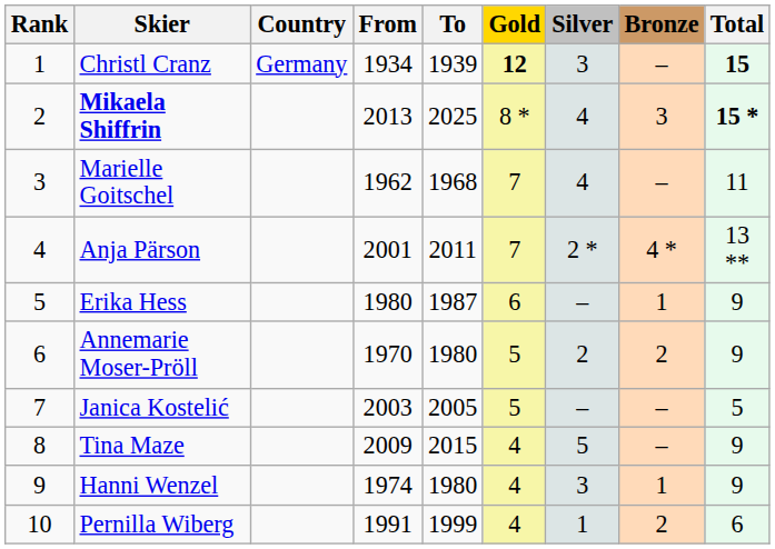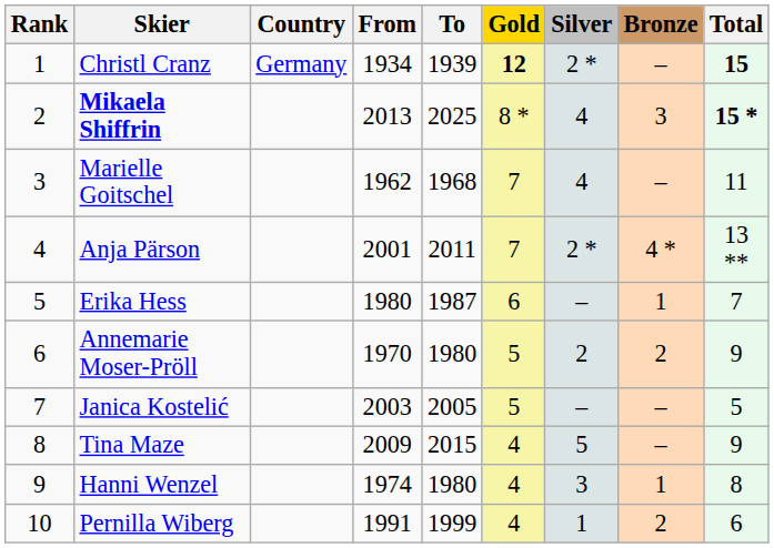 <table class="wikitable plainrowheaders" width=80% style="text-align:center;">
 <tr style="background-color:#EDEDED;">
 <th class="hintergrundfarbe5" style="width:1em">Rank</th>
 <th class="hintergrundfarbe5">Skier</th>
 <th class="hintergrundfarbe5">Country</th>
 <th class="hintergrundfarbe5">From</th>
 <th class="hintergrundfarbe5">To</th>
 <th style="background:    gold; width:8%">Gold</th>
 <th style="background:  silver; width:8%">Silver</th>
 <th style="background: #CC9966; width:8%">Bronze</th>
 <th class="hintergrundfarbe5" style="width:8%">Total</th>
 </tr>
 <tr>
 <td>1</td>
 <td align="left"><a href='#'>Christl Cranz</a></td>
 <td align="left"> <a href='#'>Germany</a></td>
 <td>1934</td>
 <td>1939</td>
 <td bgcolor="#F7F6A8"><strong>12</strong></td>
-<td bgcolor="#DCE5E5">3</td>
+<td bgcolor="#DCE5E5"> 2 *</td>
 <td bgcolor="#FFDAB9">–</td>
 <td bgcolor="#E7FAEC"><strong>15</strong></td>
 </tr>
 <tr align="center">
 <td>2</td>
 <td align="left"><strong><a href='#'>Mikaela Shiffrin</a></strong></td>
 <td align="left"></td>
 <td>2013</td>
 <td>2025</td>
 <td bgcolor="#F7F6A8"> 8 *</td>
 <td bgcolor="#DCE5E5">4</td>
 <td bgcolor="#FFDAB9">3</td>
 <td bgcolor="#E7FAEC"><strong> 15 *</strong></td>
 </tr>
 <tr align="center">
 <td>3</td>
 <td align="left"><a href='#'>Marielle Goitschel</a></td>
 <td align="left"></td>
 <td>1962</td>
 <td>1968</td>
 <td bgcolor="#F7F6A8">7</td>
 <td bgcolor="#DCE5E5">4</td>
 <td bgcolor="#FFDAB9">–</td>
 <td bgcolor="#E7FAEC">11</td>
 </tr>
 <tr align="center">
 <td>4</td>
 <td align="left"><a href='#'>Anja Pärson</a></td>
 <td align="left"></td>
 <td>2001</td>
 <td>2011</td>
 <td bgcolor="#F7F6A8">7</td>
 <td bgcolor="#DCE5E5"> 2 *</td>
 <td bgcolor="#FFDAB9"> 4 *</td>
 <td bgcolor="#E7FAEC"> 13 **</td>
 </tr>
 <tr align="center">
 <td>5</td>
 <td align="left"><a href='#'>Erika Hess</a></td>
 <td align="left"></td>
 <td>1980</td>
 <td>1987</td>
 <td bgcolor="#F7F6A8">6</td>
 <td bgcolor="#DCE5E5">–</td>
 <td bgcolor="#FFDAB9">1</td>
-<td bgcolor="#E7FAEC">9</td>
+<td bgcolor="#E7FAEC">7</td>
 </tr>
 <tr align="center">
 <td>6</td>
 <td align="left"><a href='#'>Annemarie Moser-Pröll</a></td>
 <td align="left"></td>
 <td>1970</td>
 <td>1980</td>
 <td bgcolor="#F7F6A8">5</td>
 <td bgcolor="#DCE5E5">2</td>
 <td bgcolor="#FFDAB9">2</td>
 <td bgcolor="#E7FAEC">9</td>
 </tr>
 <tr align="center">
 <td>7</td>
 <td align="left"><a href='#'>Janica Kostelić</a></td>
 <td align="left"></td>
 <td>2003</td>
 <td>2005</td>
 <td bgcolor="#F7F6A8">5</td>
 <td bgcolor="#DCE5E5">–</td>
 <td bgcolor="#FFDAB9">–</td>
 <td bgcolor="#E7FAEC">5</td>
 </tr>
 <tr align="center">
 <td>8</td>
 <td align="left"><a href='#'>Tina Maze</a></td>
 <td align="left"></td>
 <td>2009</td>
 <td>2015</td>
 <td bgcolor="#F7F6A8">4</td>
 <td bgcolor="#DCE5E5">5</td>
 <td bgcolor="#FFDAB9">–</td>
 <td bgcolor="#E7FAEC">9</td>
 </tr>
 <tr align="center">
 <td>9</td>
 <td align="left"><a href='#'>Hanni Wenzel</a></td>
 <td align="left"></td>
 <td>1974</td>
 <td>1980</td>
 <td bgcolor="#F7F6A8">4</td>
 <td bgcolor="#DCE5E5">3</td>
 <td bgcolor="#FFDAB9">1</td>
-<td bgcolor="#E7FAEC">9</td>
+<td bgcolor="#E7FAEC">8</td>
 </tr>
 <tr align="center">
 <td>10</td>
 <td align="left"><a href='#'>Pernilla Wiberg</a></td>
 <td align="left"></td>
 <td>1991</td>
 <td>1999</td>
 <td bgcolor="#F7F6A8">4</td>
 <td bgcolor="#DCE5E5">1</td>
 <td bgcolor="#FFDAB9">2</td>
 <td bgcolor="#E7FAEC">6</td>
 </tr>
 </table>
